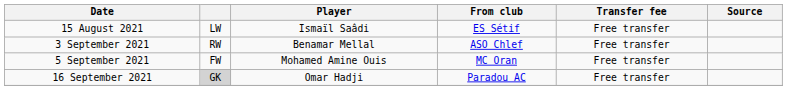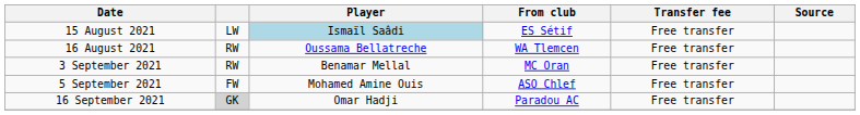 <table class="wikitable sortable" style="width:70%; text-align:center; font-size:85%; text-align:centre;">
 <tr>
 <th>Date</th>
 <th></th>
 <th>Player</th>
 <th>From club</th>
 <th>Transfer fee</th>
 <th>Source</th>
 </tr>
 <tr>
 <td>15 August 2021</td>
 <td>LW</td>
-<td> Ismaïl Saâdi</td>
+<td style="background: lightblue;"> Ismaïl Saâdi</td>
 <td><a href='#'>ES Sétif</a></td>
+<td>Free transfer</td>
+<td></td>
+</tr>
+<tr>
+<td>16 August 2021</td>
+<td>RW</td>
+<td> <a href='#'>Oussama Bellatreche</a></td>
+<td><a href='#'>WA Tlemcen</a></td>
 <td>Free transfer</td>
 <td></td>
 </tr>
 <tr>
 <td>3 September 2021</td>
 <td>RW</td>
 <td> Benamar Mellal</td>
-<td><a href='#'>ASO Chlef</a></td>
+<td><a href='#'>MC Oran</a></td>
 <td>Free transfer</td>
 <td></td>
 </tr>
 <tr>
 <td>5 September 2021</td>
 <td>FW</td>
 <td> Mohamed Amine Ouis</td>
-<td><a href='#'>MC Oran</a></td>
+<td><a href='#'>ASO Chlef</a></td>
 <td>Free transfer</td>
 <td></td>
 </tr>
 <tr>
 <td>16 September 2021</td>
 <td style="background: lightgrey;">GK</td>
 <td> Omar Hadji</td>
 <td><a href='#'>Paradou AC</a></td>
 <td>Free transfer</td>
 <td></td>
 </tr>
 <tr>
 </tr>
 </table>
